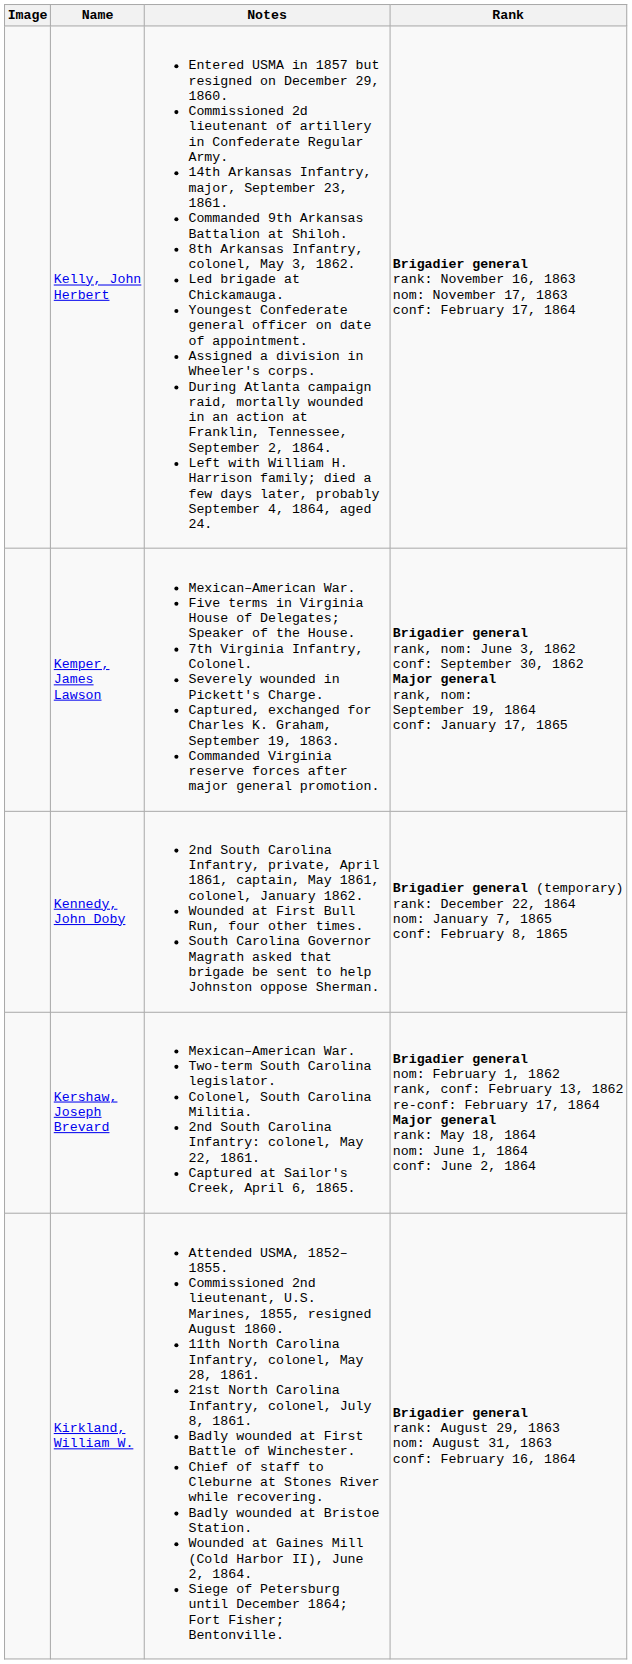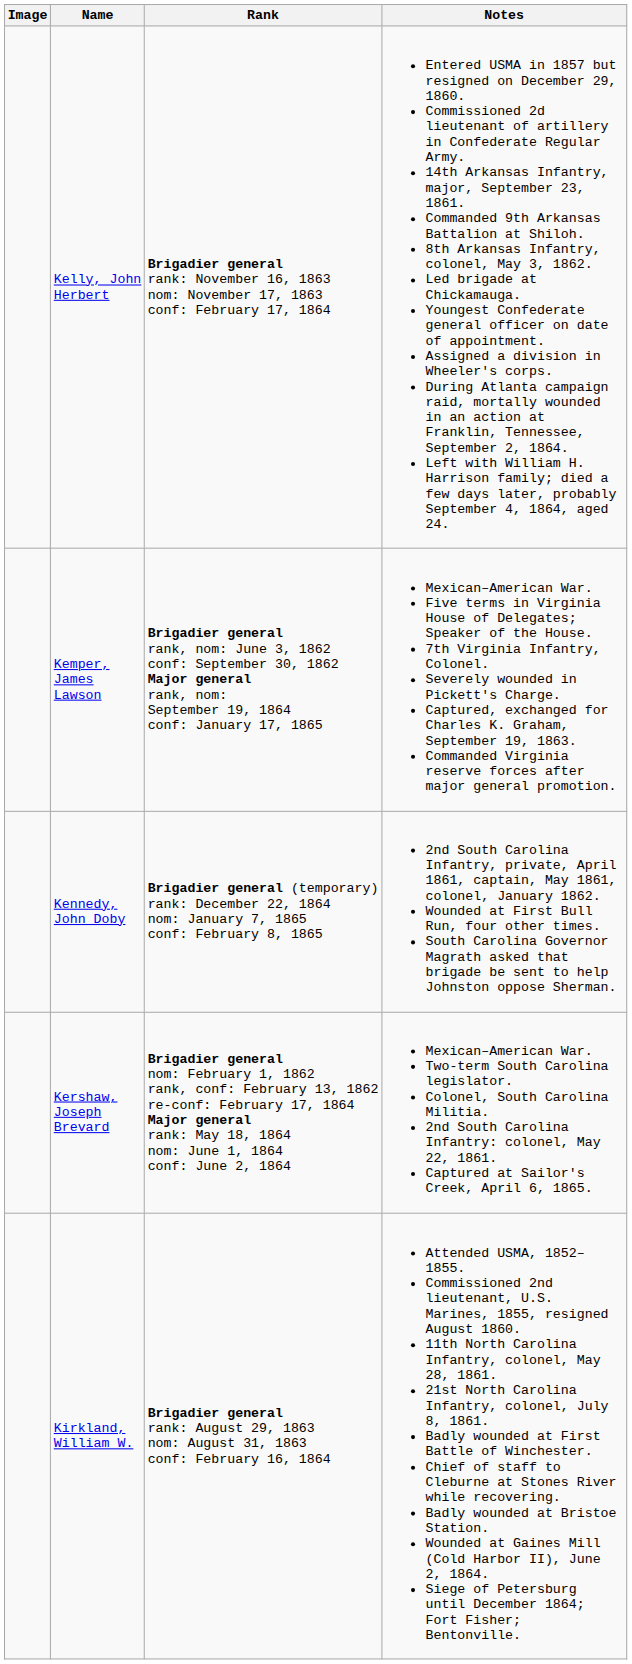 <table class="wikitable sortable">
 <tr>
 <th class="unsortable">Image</th>
 <th>Name</th>
+<th>Rank</th>
 <th class="unsortable">Notes</th>
-<th>Rank</th>
 </tr>
 <tr>
 <td></td>
 <td><a href='#'>Kelly, John Herbert</a></td>
+<td style=white-space:nowrap><strong>Brigadier general</strong><br>rank: November 16, 1863<br>nom: November 17, 1863<br>conf: February 17, 1864</td>
 <td><br><ul><li>Entered USMA in 1857 but resigned on December 29, 1860.</li><li>Commissioned 2d lieutenant of artillery in Confederate Regular Army.</li><li>14th Arkansas Infantry, major, September 23, 1861.</li><li>Commanded 9th Arkansas Battalion at Shiloh.</li><li>8th Arkansas Infantry, colonel, May 3, 1862.</li><li>Led brigade at Chickamauga.</li><li>Youngest Confederate general officer on date of appointment.</li><li>Assigned a division in Wheeler's corps.</li><li>During Atlanta campaign raid, mortally wounded in an action at Franklin, Tennessee, September 2, 1864.</li><li>Left with William H. Harrison family; died a few days later, probably September 4, 1864, aged 24.</li></ul></td>
-<td style=white-space:nowrap><strong>Brigadier general</strong><br>rank: November 16, 1863<br>nom: November 17, 1863<br>conf: February 17, 1864</td>
 </tr>
 <tr>
 <td></td>
 <td><a href='#'>Kemper, James Lawson</a></td>
+<td style=white-space:nowrap><strong>Brigadier general</strong><br>rank, nom: June 3, 1862<br>conf: September 30, 1862<br><strong>Major general</strong><br>rank, nom:<br>September 19, 1864<br>conf: January 17, 1865</td>
 <td><br><ul><li>Mexican–American War.</li><li>Five terms in Virginia House of Delegates; Speaker of the House.</li><li>7th Virginia Infantry, Colonel.</li><li>Severely wounded in Pickett's Charge.</li><li>Captured, exchanged for Charles K. Graham, September 19, 1863.</li><li>Commanded Virginia reserve forces after major general promotion.</li></ul></td>
-<td style=white-space:nowrap><strong>Brigadier general</strong><br>rank, nom: June 3, 1862<br>conf: September 30, 1862<br><strong>Major general</strong><br>rank, nom:<br>September 19, 1864<br>conf: January 17, 1865</td>
 </tr>
 <tr>
 <td></td>
 <td><a href='#'>Kennedy, John Doby</a></td>
+<td style=white-space:nowrap><strong>Brigadier general</strong> (temporary)<br>rank: December 22, 1864<br>nom: January 7, 1865<br>conf: February 8, 1865</td>
 <td><br><ul><li>2nd South Carolina Infantry, private, April 1861, captain, May 1861, colonel, January 1862.</li><li>Wounded at First Bull Run, four other times.</li><li>South Carolina Governor Magrath asked that brigade be sent to help Johnston oppose Sherman.</li></ul></td>
-<td style=white-space:nowrap><strong>Brigadier general</strong> (temporary)<br>rank: December 22, 1864<br>nom: January 7, 1865<br>conf: February 8, 1865</td>
 </tr>
 <tr>
 <td></td>
 <td><a href='#'>Kershaw, Joseph Brevard</a></td>
+<td style=white-space:nowrap><strong>Brigadier general</strong><br>nom: February 1, 1862<br>rank, conf: February 13, 1862<br>re-conf: February 17, 1864<br><strong>Major general</strong><br>rank: May 18, 1864<br>nom: June 1, 1864<br>conf: June 2, 1864</td>
 <td><br><ul><li>Mexican–American War.</li><li>Two-term South Carolina legislator.</li><li>Colonel, South Carolina Militia.</li><li>2nd South Carolina Infantry: colonel, May 22, 1861.</li><li>Captured at Sailor's Creek, April 6, 1865.</li></ul></td>
-<td style=white-space:nowrap><strong>Brigadier general</strong><br>nom: February 1, 1862<br>rank, conf: February 13, 1862<br>re-conf: February 17, 1864<br><strong>Major general</strong><br>rank: May 18, 1864<br>nom: June 1, 1864<br>conf: June 2, 1864</td>
 </tr>
 <tr>
 <td></td>
 <td><a href='#'>Kirkland, William W.</a></td>
+<td><strong>Brigadier general</strong><br>rank: August 29, 1863<br>nom: August 31, 1863<br>conf: February 16, 1864</td>
 <td><br><ul><li>Attended USMA, 1852–1855.</li><li>Commissioned 2nd lieutenant, U.S. Marines, 1855, resigned August 1860.</li><li>11th North Carolina Infantry, colonel, May 28, 1861.</li><li>21st North Carolina Infantry, colonel, July 8, 1861.</li><li>Badly wounded at First Battle of Winchester.</li><li>Chief of staff to Cleburne at Stones River while recovering.</li><li>Badly wounded at Bristoe Station.</li><li>Wounded at Gaines Mill (Cold Harbor II), June 2, 1864.</li><li>Siege of Petersburg until December 1864; Fort Fisher; Bentonville.</li></ul></td>
-<td><strong>Brigadier general</strong><br>rank: August 29, 1863<br>nom: August 31, 1863<br>conf: February 16, 1864</td>
 </tr>
 </table>
